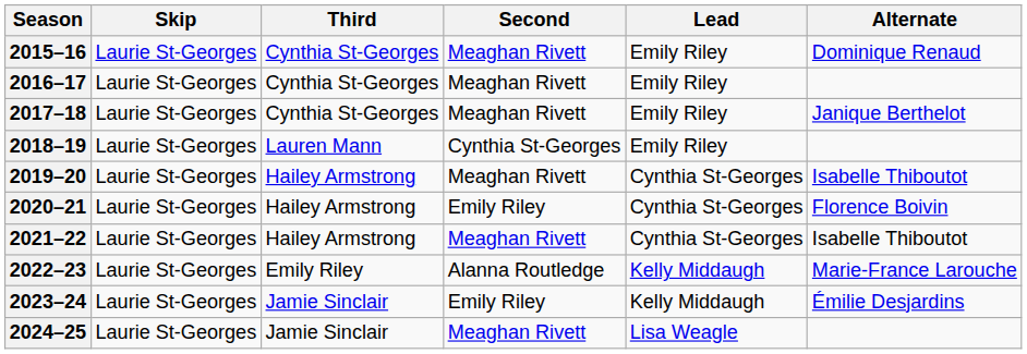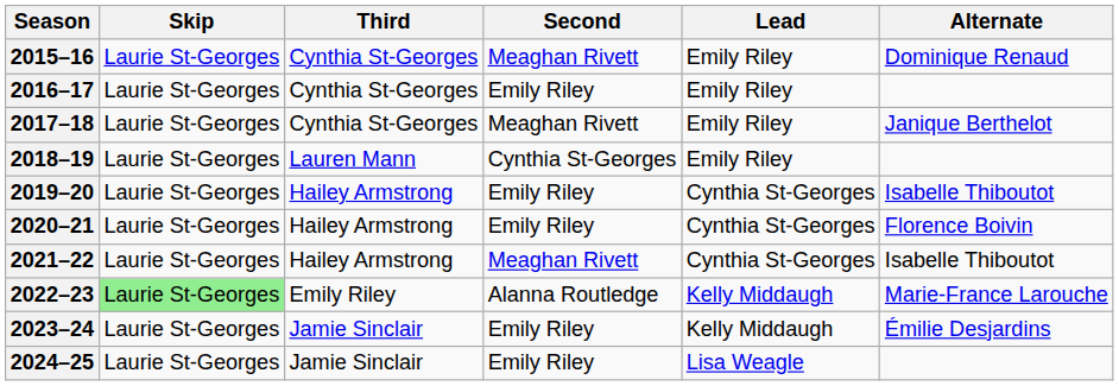 <table class="wikitable">
 <tr>
 <th scope="col">Season</th>
 <th scope="col">Skip</th>
 <th scope="col">Third</th>
 <th scope="col">Second</th>
 <th scope="col">Lead</th>
 <th scope="col">Alternate</th>
 </tr>
 <tr>
 <th scope="row">2015–16</th>
 <td><a href='#'>Laurie St-Georges</a></td>
 <td><a href='#'>Cynthia St-Georges</a></td>
 <td><a href='#'>Meaghan Rivett</a></td>
 <td>Emily Riley</td>
 <td><a href='#'>Dominique Renaud</a></td>
 </tr>
 <tr>
 <th scope="row">2016–17</th>
 <td>Laurie St-Georges</td>
 <td>Cynthia St-Georges</td>
-<td>Meaghan Rivett</td>
+<td>Emily Riley</td>
 <td>Emily Riley</td>
 <td></td>
 </tr>
 <tr>
 <th scope="row">2017–18</th>
 <td>Laurie St-Georges</td>
 <td>Cynthia St-Georges</td>
 <td>Meaghan Rivett</td>
 <td>Emily Riley</td>
 <td><a href='#'>Janique Berthelot</a></td>
 </tr>
 <tr>
 <th scope="row">2018–19</th>
 <td>Laurie St-Georges</td>
 <td><a href='#'>Lauren Mann</a></td>
 <td>Cynthia St-Georges</td>
 <td>Emily Riley</td>
 <td></td>
 </tr>
 <tr>
 <th scope="row">2019–20</th>
 <td>Laurie St-Georges</td>
 <td><a href='#'>Hailey Armstrong</a></td>
-<td>Meaghan Rivett</td>
+<td>Emily Riley</td>
 <td>Cynthia St-Georges</td>
 <td><a href='#'>Isabelle Thiboutot</a></td>
 </tr>
 <tr>
 <th scope="row">2020–21</th>
 <td>Laurie St-Georges</td>
 <td>Hailey Armstrong</td>
 <td>Emily Riley</td>
 <td>Cynthia St-Georges</td>
 <td><a href='#'>Florence Boivin</a></td>
 </tr>
 <tr>
 <th scope="row">2021–22</th>
 <td>Laurie St-Georges</td>
 <td>Hailey Armstrong</td>
 <td><a href='#'>Meaghan Rivett</a></td>
 <td>Cynthia St-Georges</td>
 <td>Isabelle Thiboutot</td>
 </tr>
 <tr>
 <th scope="row">2022–23</th>
-<td>Laurie St-Georges</td>
+<td style="background: lightgreen;">Laurie St-Georges</td>
 <td>Emily Riley</td>
 <td>Alanna Routledge</td>
 <td><a href='#'>Kelly Middaugh</a></td>
 <td><a href='#'>Marie-France Larouche</a></td>
 </tr>
 <tr>
 <th scope="row">2023–24</th>
 <td>Laurie St-Georges</td>
 <td><a href='#'>Jamie Sinclair</a></td>
 <td>Emily Riley</td>
 <td>Kelly Middaugh</td>
 <td><a href='#'>Émilie Desjardins</a></td>
 </tr>
 <tr>
 <th scope="row">2024–25</th>
 <td>Laurie St-Georges</td>
 <td>Jamie Sinclair</td>
-<td><a href='#'>Meaghan Rivett</a></td>
+<td>Emily Riley</td>
 <td><a href='#'>Lisa Weagle</a></td>
 <td></td>
 </tr>
 </table>
